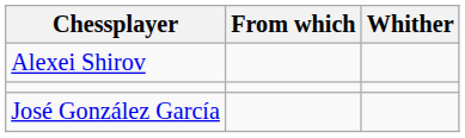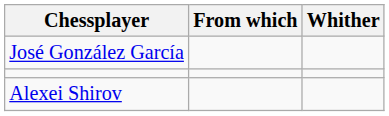 <table class="wikitable sortable" style="text-align:left">
 <tr>
 <th>Chessplayer</th>
 <th>From which</th>
 <th>Whither</th>
 </tr>
 <tr>
-<td><a href='#'>Alexei Shirov</a></td>
+<td><a href='#'>José González García</a></td>
 <td></td>
 <td></td>
 </tr>
 <tr>
 <td></td>
 <td></td>
 <td></td>
 </tr>
 <tr>
-<td><a href='#'>José González García</a></td>
+<td><a href='#'>Alexei Shirov</a></td>
 <td></td>
 <td></td>
 </tr>
 </table>
